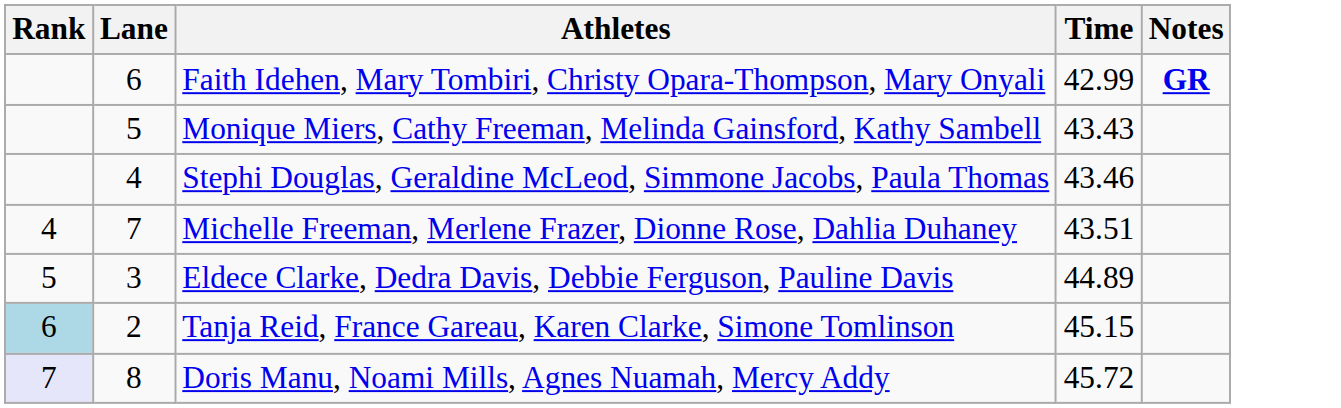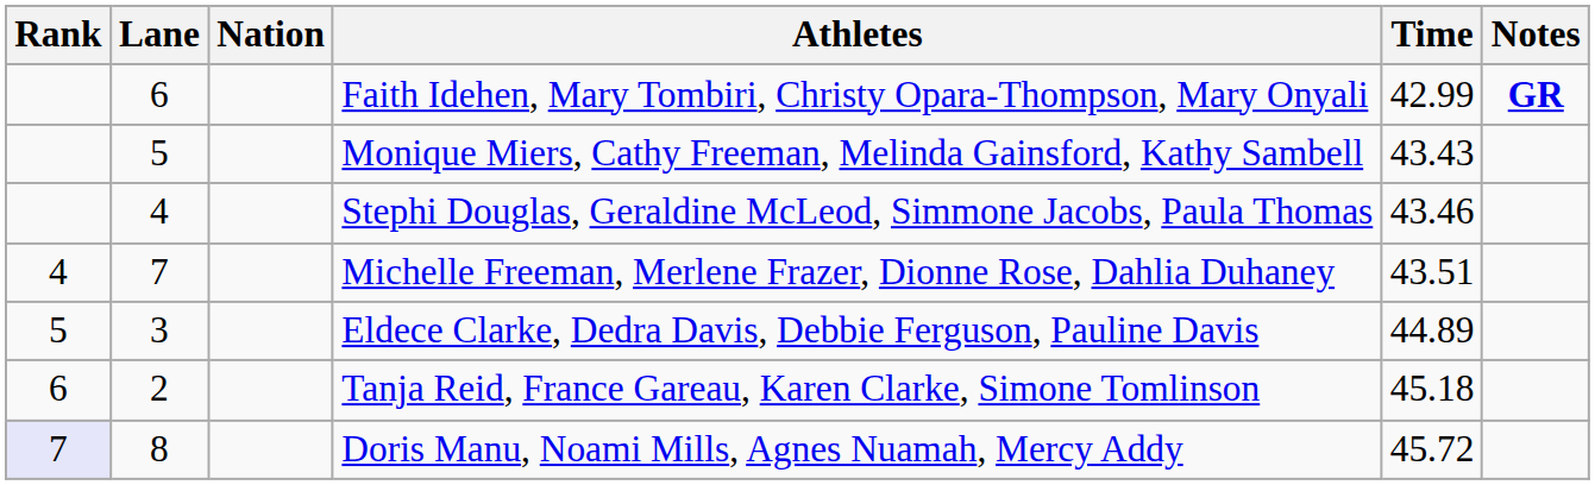 <table class="wikitable sortable" style="text-align:center">
 <tr>
 <th>Rank</th>
 <th>Lane</th>
+<th>Nation</th>
 <th>Athletes</th>
 <th>Time</th>
 <th>Notes</th>
 </tr>
 <tr>
 <td></td>
 <td>6</td>
+<td align=left></td>
 <td align=left><a href='#'>Faith Idehen</a>, <a href='#'>Mary Tombiri</a>, <a href='#'>Christy Opara-Thompson</a>, <a href='#'>Mary Onyali</a></td>
 <td>42.99</td>
 <td><strong><a href='#'>GR</a></strong></td>
 </tr>
 <tr>
 <td></td>
 <td>5</td>
+<td align=left></td>
 <td align=left><a href='#'>Monique Miers</a>, <a href='#'>Cathy Freeman</a>, <a href='#'>Melinda Gainsford</a>, <a href='#'>Kathy Sambell</a></td>
 <td>43.43</td>
 <td></td>
 </tr>
 <tr>
 <td></td>
 <td>4</td>
+<td align=left></td>
 <td align=left><a href='#'>Stephi Douglas</a>, <a href='#'>Geraldine McLeod</a>, <a href='#'>Simmone Jacobs</a>, <a href='#'>Paula Thomas</a></td>
 <td>43.46</td>
 <td></td>
 </tr>
 <tr>
 <td>4</td>
 <td>7</td>
+<td align=left></td>
 <td align=left><a href='#'>Michelle Freeman</a>, <a href='#'>Merlene Frazer</a>, <a href='#'>Dionne Rose</a>, <a href='#'>Dahlia Duhaney</a></td>
 <td>43.51</td>
 <td></td>
 </tr>
 <tr>
 <td>5</td>
 <td>3</td>
+<td align=left></td>
 <td align=left><a href='#'>Eldece Clarke</a>, <a href='#'>Dedra Davis</a>, <a href='#'>Debbie Ferguson</a>, <a href='#'>Pauline Davis</a></td>
 <td>44.89</td>
 <td></td>
 </tr>
 <tr>
-<td style="background: lightblue;">6</td>
+<td>6</td>
 <td>2</td>
+<td align=left></td>
 <td align=left><a href='#'>Tanja Reid</a>, <a href='#'>France Gareau</a>, <a href='#'>Karen Clarke</a>, <a href='#'>Simone Tomlinson</a></td>
-<td>45.15</td>
+<td>45.18</td>
 <td></td>
 </tr>
 <tr>
 <td style="background: lavender;">7</td>
 <td>8</td>
+<td align=left></td>
 <td align=left><a href='#'>Doris Manu</a>, <a href='#'>Noami Mills</a>, <a href='#'>Agnes Nuamah</a>, <a href='#'>Mercy Addy</a></td>
 <td>45.72</td>
 <td></td>
 </tr>
 </table>
